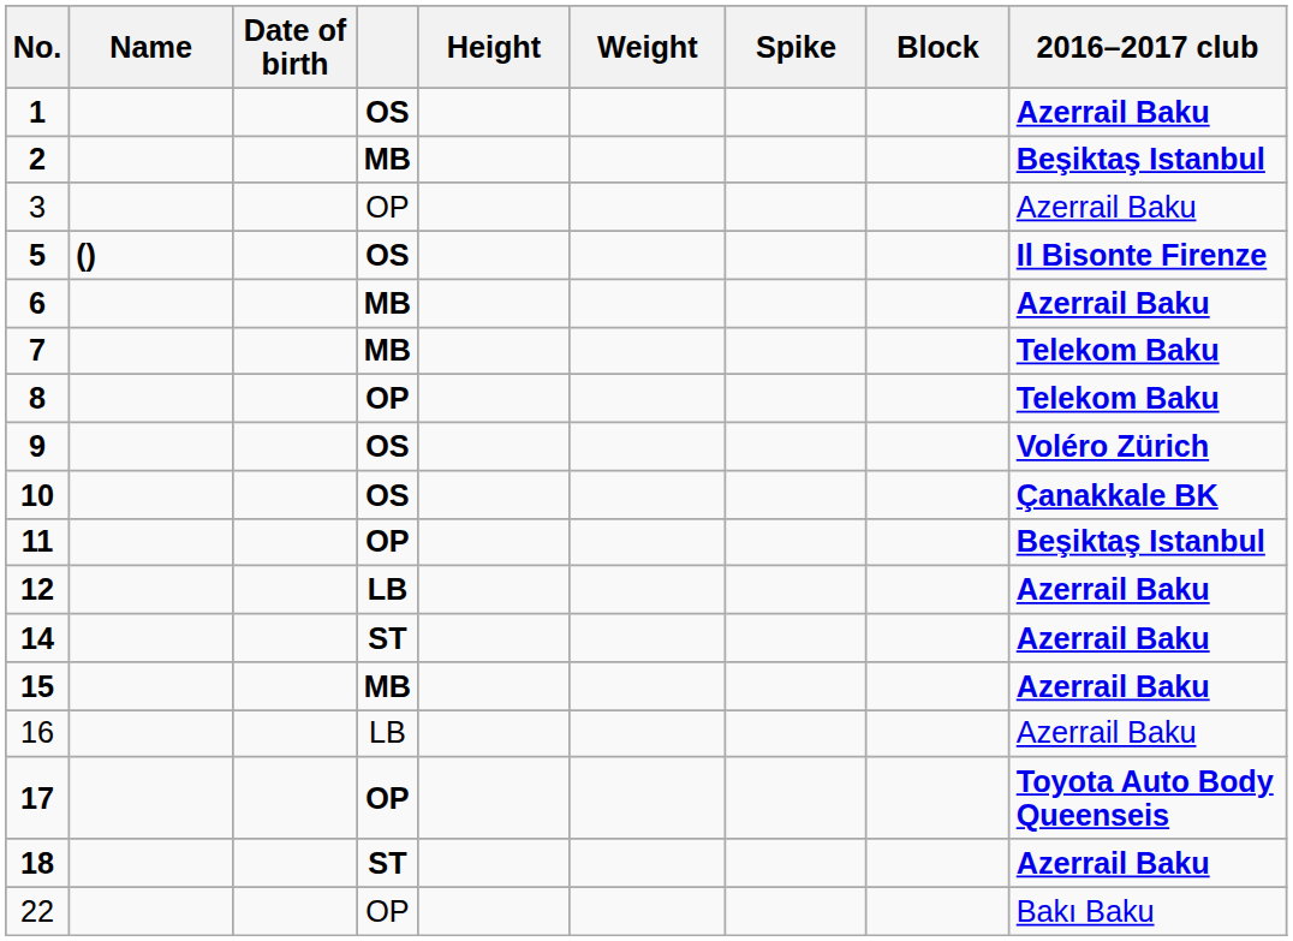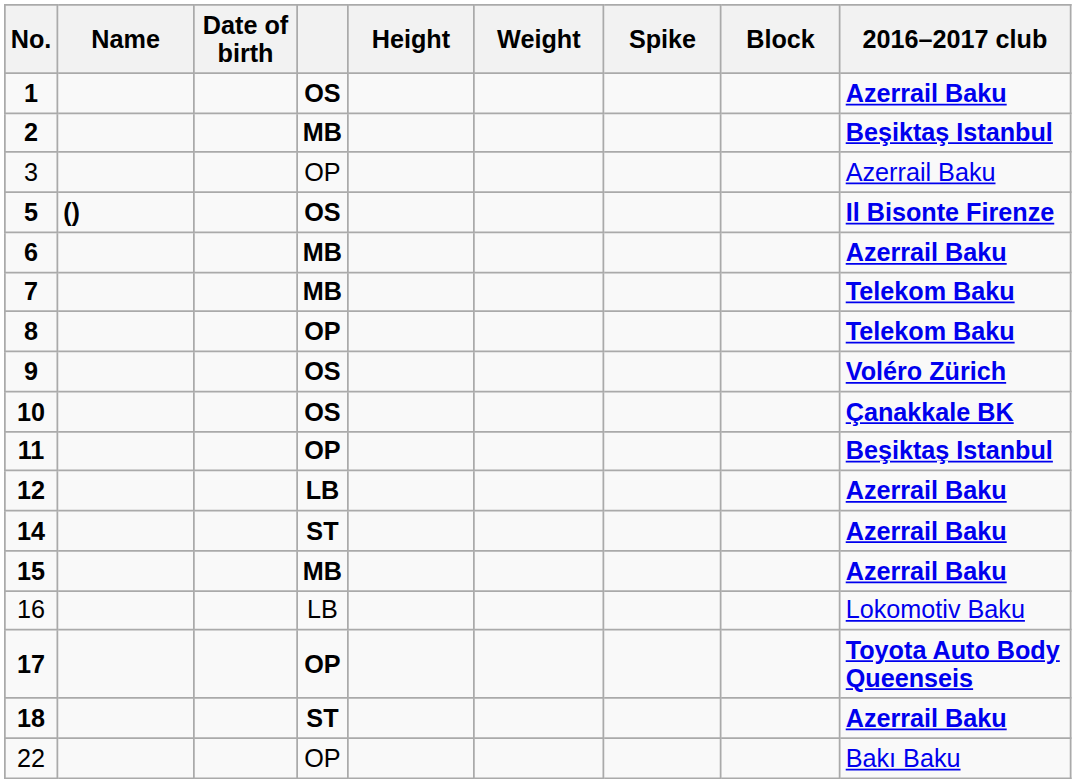 <table class="wikitable sortable" style="font-size:90%; text-align:center;">
 <tr>
 <th>No.</th>
 <th style="width:12em">Name</th>
 <th style="width:8em">Date of birth</th>
 <th></th>
 <th style="width:9em">Height</th>
 <th style="width:9em">Weight</th>
 <th style="width:9em">Spike</th>
 <th style="width:9em">Block</th>
 <th style="width:20em">2016–2017 club</th>
 </tr>
 <tr style="font-weight:bold;">
 <td>1</td>
 <td align=left></td>
 <td align=right></td>
 <td>OS</td>
 <td></td>
 <td></td>
 <td></td>
 <td></td>
 <td align=left> <a href='#'>Azerrail Baku</a></td>
 </tr>
 <tr style="font-weight:bold;">
 <td>2</td>
 <td align=left></td>
 <td align=right></td>
 <td>MB</td>
 <td></td>
 <td></td>
 <td></td>
 <td></td>
 <td align=left> <a href='#'>Beşiktaş Istanbul</a></td>
 </tr>
 <tr>
 <td>3</td>
 <td align=left></td>
 <td align=right></td>
 <td>OP</td>
 <td></td>
 <td></td>
 <td></td>
 <td></td>
 <td align=left> <a href='#'>Azerrail Baku</a></td>
 </tr>
 <tr style="font-weight:bold;">
 <td>5</td>
 <td align=left> ()</td>
 <td align=right></td>
 <td>OS</td>
 <td></td>
 <td></td>
 <td></td>
 <td></td>
 <td align=left> <a href='#'>Il Bisonte Firenze</a></td>
 </tr>
 <tr style="font-weight:bold;">
 <td>6</td>
 <td align=left></td>
 <td align=right></td>
 <td>MB</td>
 <td></td>
 <td></td>
 <td></td>
 <td></td>
 <td align=left> <a href='#'>Azerrail Baku</a></td>
 </tr>
 <tr style="font-weight:bold;">
 <td>7</td>
 <td align=left></td>
 <td align=right></td>
 <td>MB</td>
 <td></td>
 <td></td>
 <td></td>
 <td></td>
 <td align=left> <a href='#'>Telekom Baku</a></td>
 </tr>
 <tr style="font-weight:bold;">
 <td>8</td>
 <td align=left></td>
 <td align=right></td>
 <td>OP</td>
 <td></td>
 <td></td>
 <td></td>
 <td></td>
 <td align=left> <a href='#'>Telekom Baku</a></td>
 </tr>
 <tr style="font-weight:bold;">
 <td>9</td>
 <td align=left></td>
 <td align=right></td>
 <td>OS</td>
 <td></td>
 <td></td>
 <td></td>
 <td></td>
 <td align=left> <a href='#'>Voléro Zürich</a></td>
 </tr>
 <tr style="font-weight:bold;">
 <td>10</td>
 <td align=left></td>
 <td align=right></td>
 <td>OS</td>
 <td></td>
 <td></td>
 <td></td>
 <td></td>
 <td align=left> <a href='#'>Çanakkale BK</a></td>
 </tr>
 <tr style="font-weight:bold;">
 <td>11</td>
 <td align=left></td>
 <td align=right></td>
 <td>OP</td>
 <td></td>
 <td></td>
 <td></td>
 <td></td>
 <td align=left> <a href='#'>Beşiktaş Istanbul</a></td>
 </tr>
 <tr style="font-weight:bold;">
 <td>12</td>
 <td align=left></td>
 <td align=right></td>
 <td>LB</td>
 <td></td>
 <td></td>
 <td></td>
 <td></td>
 <td align=left> <a href='#'>Azerrail Baku</a></td>
 </tr>
 <tr style="font-weight:bold;">
 <td>14</td>
 <td align=left></td>
 <td align=right></td>
 <td>ST</td>
 <td></td>
 <td></td>
 <td></td>
 <td></td>
 <td align=left> <a href='#'>Azerrail Baku</a></td>
 </tr>
 <tr style="font-weight:bold;">
 <td>15</td>
 <td align=left></td>
 <td align=right></td>
 <td>MB</td>
 <td></td>
 <td></td>
 <td></td>
 <td></td>
 <td align=left> <a href='#'>Azerrail Baku</a></td>
 </tr>
 <tr>
 <td>16</td>
 <td align=left></td>
 <td align=right></td>
 <td>LB</td>
 <td></td>
 <td></td>
 <td></td>
 <td></td>
-<td align=left> <a href='#'>Azerrail Baku</a></td>
+<td align=left> <a href='#'>Lokomotiv Baku</a></td>
 </tr>
 <tr style="font-weight:bold;">
 <td>17</td>
 <td align=left></td>
 <td align=right></td>
 <td>OP</td>
 <td></td>
 <td></td>
 <td></td>
 <td></td>
 <td align=left> <a href='#'>Toyota Auto Body Queenseis</a></td>
 </tr>
 <tr style="font-weight:bold;">
 <td>18</td>
 <td align=left></td>
 <td align=right></td>
 <td>ST</td>
 <td></td>
 <td></td>
 <td></td>
 <td></td>
 <td align=left> <a href='#'>Azerrail Baku</a></td>
 </tr>
 <tr>
 <td>22</td>
 <td align=left></td>
 <td align=right></td>
 <td>OP</td>
 <td></td>
 <td></td>
 <td></td>
 <td></td>
 <td align=left> <a href='#'>Bakı Baku</a></td>
 </tr>
 </table>
